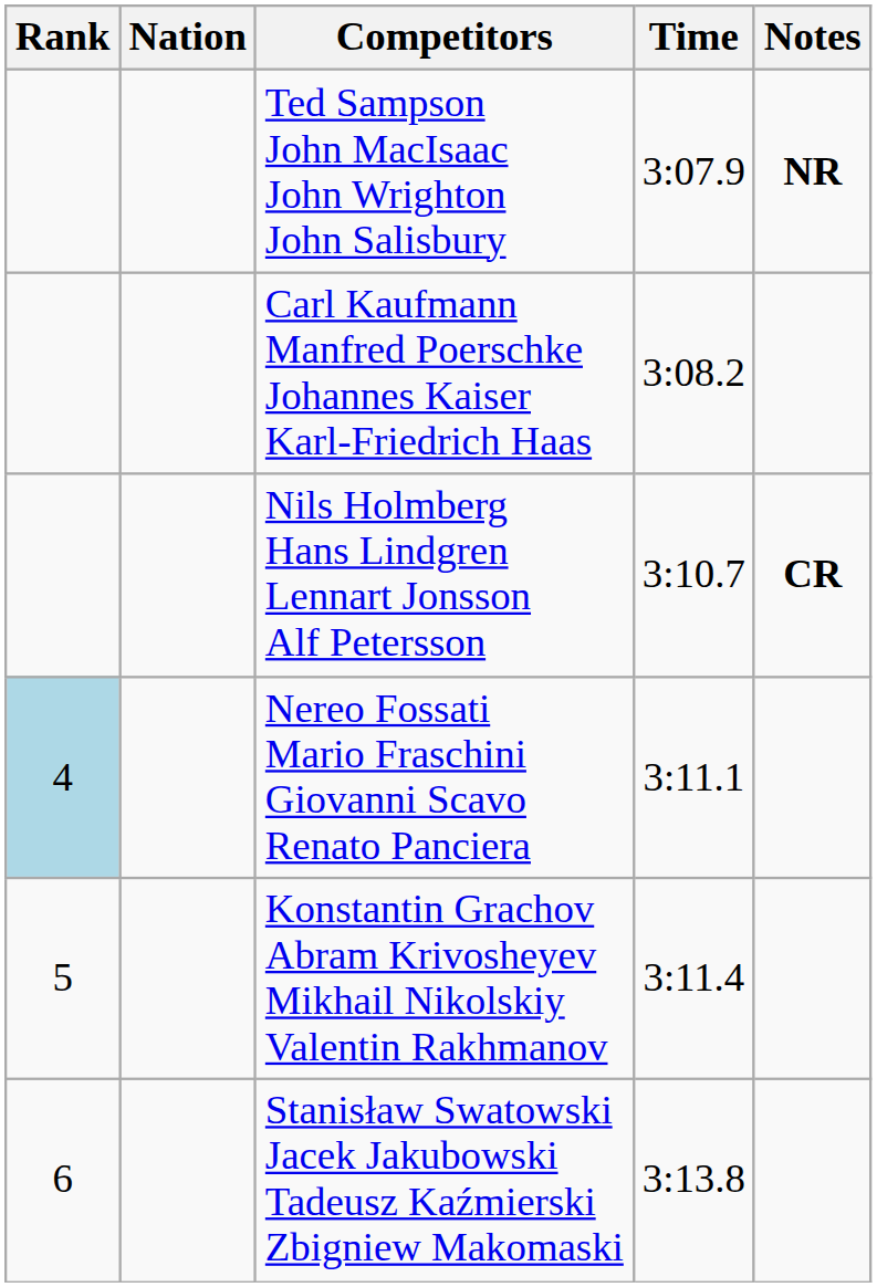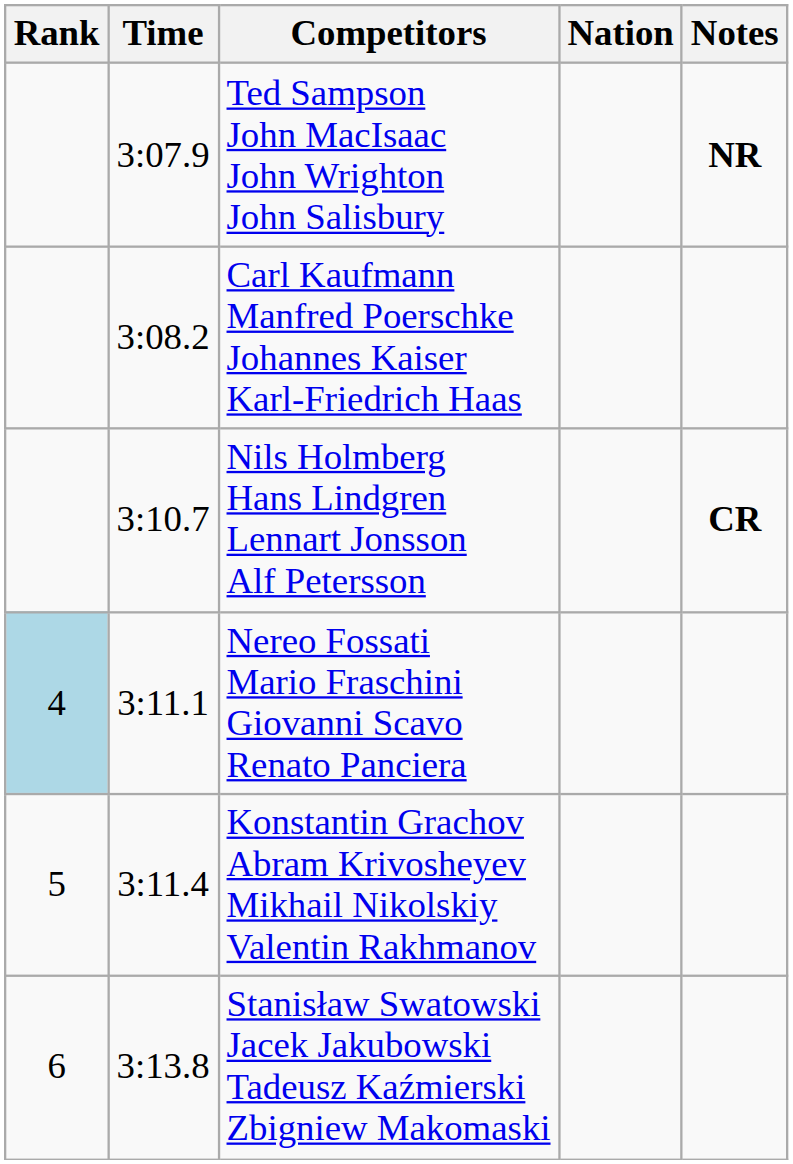 <table class="wikitable sortable" style="text-align:center">
 <tr>
 <th>Rank</th>
+<th>Time</th>
+<th>Competitors</th>
 <th>Nation</th>
-<th>Competitors</th>
-<th>Time</th>
 <th>Notes</th>
 </tr>
 <tr>
 <td></td>
+<td>3:07.9</td>
+<td align=left><a href='#'>Ted Sampson</a><br><a href='#'>John MacIsaac</a><br><a href='#'>John Wrighton</a><br><a href='#'>John Salisbury</a></td>
 <td align=left></td>
-<td align=left><a href='#'>Ted Sampson</a><br><a href='#'>John MacIsaac</a><br><a href='#'>John Wrighton</a><br><a href='#'>John Salisbury</a></td>
-<td>3:07.9</td>
 <td><strong>NR</strong></td>
 </tr>
 <tr>
 <td></td>
+<td>3:08.2</td>
+<td align=left><a href='#'>Carl Kaufmann</a><br><a href='#'>Manfred Poerschke</a><br><a href='#'>Johannes Kaiser</a><br><a href='#'>Karl-Friedrich Haas</a></td>
 <td align=left></td>
-<td align=left><a href='#'>Carl Kaufmann</a><br><a href='#'>Manfred Poerschke</a><br><a href='#'>Johannes Kaiser</a><br><a href='#'>Karl-Friedrich Haas</a></td>
-<td>3:08.2</td>
 <td></td>
 </tr>
 <tr>
 <td></td>
+<td>3:10.7</td>
+<td align=left><a href='#'>Nils Holmberg</a><br><a href='#'>Hans Lindgren</a><br><a href='#'>Lennart Jonsson</a><br><a href='#'>Alf Petersson</a></td>
 <td align=left></td>
-<td align=left><a href='#'>Nils Holmberg</a><br><a href='#'>Hans Lindgren</a><br><a href='#'>Lennart Jonsson</a><br><a href='#'>Alf Petersson</a></td>
-<td>3:10.7</td>
 <td><strong>CR</strong></td>
 </tr>
 <tr>
 <td style="background: lightblue;">4</td>
+<td>3:11.1</td>
+<td align=left><a href='#'>Nereo Fossati</a><br><a href='#'>Mario Fraschini</a><br><a href='#'>Giovanni Scavo</a><br><a href='#'>Renato Panciera</a></td>
 <td align=left></td>
-<td align=left><a href='#'>Nereo Fossati</a><br><a href='#'>Mario Fraschini</a><br><a href='#'>Giovanni Scavo</a><br><a href='#'>Renato Panciera</a></td>
-<td>3:11.1</td>
 <td></td>
 </tr>
 <tr>
 <td>5</td>
+<td>3:11.4</td>
+<td align=left><a href='#'>Konstantin Grachov</a><br><a href='#'>Abram Krivosheyev</a><br><a href='#'>Mikhail Nikolskiy</a><br><a href='#'>Valentin Rakhmanov</a></td>
 <td align=left></td>
-<td align=left><a href='#'>Konstantin Grachov</a><br><a href='#'>Abram Krivosheyev</a><br><a href='#'>Mikhail Nikolskiy</a><br><a href='#'>Valentin Rakhmanov</a></td>
-<td>3:11.4</td>
 <td></td>
 </tr>
 <tr>
 <td>6</td>
+<td>3:13.8</td>
+<td align=left><a href='#'>Stanisław Swatowski</a><br><a href='#'>Jacek Jakubowski</a><br><a href='#'>Tadeusz Kaźmierski</a><br><a href='#'>Zbigniew Makomaski</a></td>
 <td align=left></td>
-<td align=left><a href='#'>Stanisław Swatowski</a><br><a href='#'>Jacek Jakubowski</a><br><a href='#'>Tadeusz Kaźmierski</a><br><a href='#'>Zbigniew Makomaski</a></td>
-<td>3:13.8</td>
 <td></td>
 </tr>
 </table>
